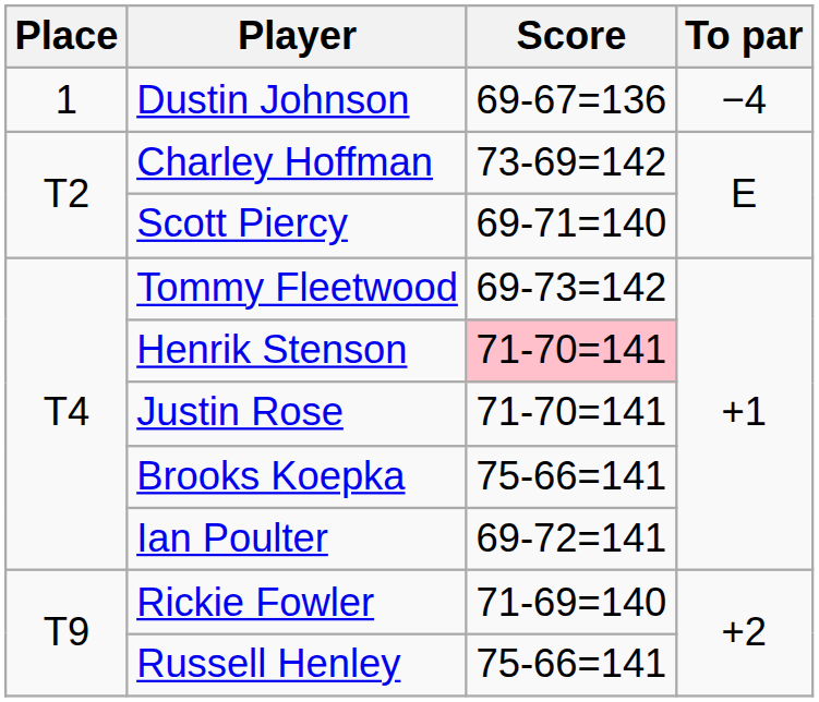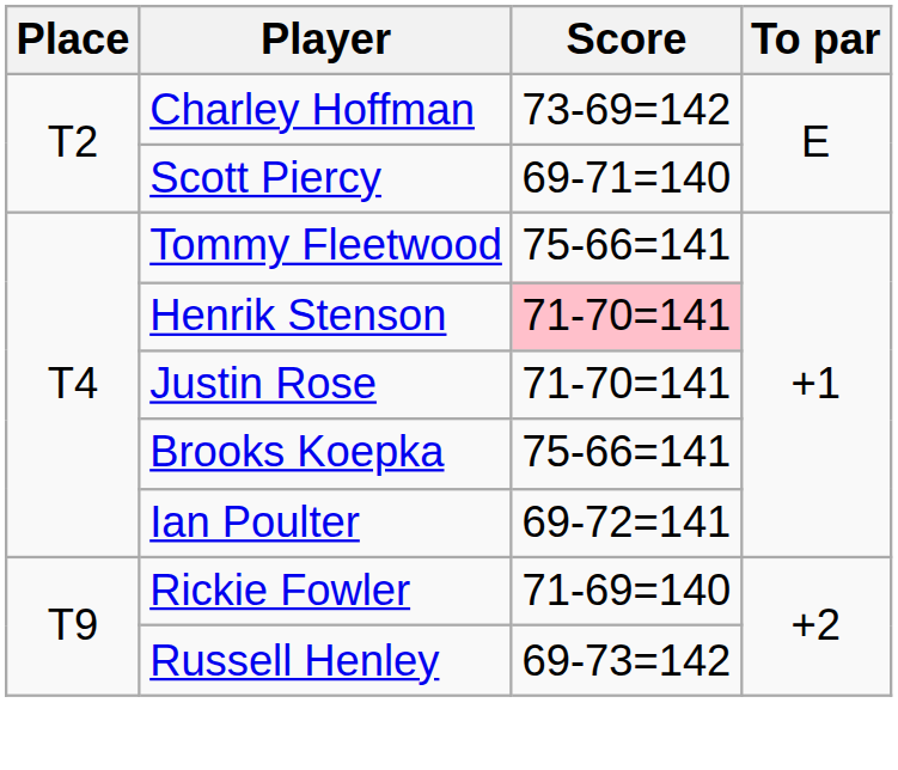 <table class="wikitable">
 <tr>
 <th>Place</th>
 <th>Player</th>
 <th>Score</th>
 <th>To par</th>
-</tr>
-<tr>
-<td align=center>1</td>
-<td> <a href='#'>Dustin Johnson</a></td>
-<td>69-67=136</td>
-<td align=center>−4</td>
 </tr>
 <tr>
 <td rowspan=2 align=center>T2</td>
 <td> <a href='#'>Charley Hoffman</a></td>
 <td>73-69=142</td>
 <td rowspan=2 align=center>E</td>
 </tr>
 <tr>
 <td> <a href='#'>Scott Piercy</a></td>
 <td>69-71=140</td>
 </tr>
 <tr>
 <td rowspan=5 align=center>T4</td>
 <td> <a href='#'>Tommy Fleetwood</a></td>
-<td>69-73=142</td>
+<td>75-66=141</td>
 <td rowspan=5 align=center>+1</td>
 </tr>
 <tr>
 <td> <a href='#'>Henrik Stenson</a></td>
 <td style="background: pink;">71-70=141</td>
 </tr>
 <tr>
 <td> <a href='#'>Justin Rose</a></td>
 <td>71-70=141</td>
 </tr>
 <tr>
 <td> <a href='#'>Brooks Koepka</a></td>
 <td>75-66=141</td>
 </tr>
 <tr>
 <td> <a href='#'>Ian Poulter</a></td>
 <td>69-72=141</td>
 </tr>
 <tr>
 <td rowspan=2 align=center>T9</td>
 <td> <a href='#'>Rickie Fowler</a></td>
 <td>71-69=140</td>
 <td rowspan=2 align=center>+2</td>
 </tr>
 <tr>
 <td> <a href='#'>Russell Henley</a></td>
-<td>75-66=141</td>
+<td>69-73=142</td>
 </tr>
 </table>
